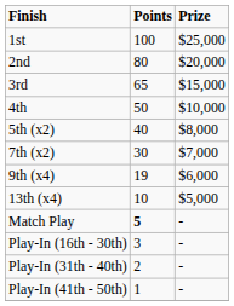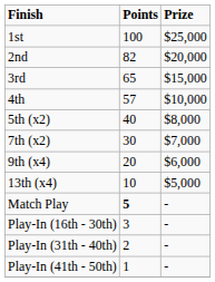 <table class="wikitable">
 <tr>
 <td><strong>Finish</strong></td>
 <td><strong>Points </strong></td>
 <td><strong>Prize</strong></td>
 </tr>
 <tr>
 <td>1st</td>
 <td>100</td>
 <td>$25,000</td>
 </tr>
 <tr>
 <td>2nd</td>
-<td>80</td>
+<td>82</td>
 <td>$20,000</td>
 </tr>
 <tr>
 <td>3rd</td>
 <td>65</td>
 <td>$15,000</td>
 </tr>
 <tr>
 <td>4th</td>
-<td>50</td>
+<td>57</td>
 <td>$10,000</td>
 </tr>
 <tr>
 <td>5th (x2)</td>
 <td>40</td>
 <td>$8,000</td>
 </tr>
 <tr>
 <td>7th (x2)</td>
 <td>30</td>
 <td>$7,000</td>
 </tr>
 <tr>
 <td>9th (x4)</td>
-<td>19</td>
+<td>20</td>
 <td>$6,000</td>
 </tr>
 <tr>
 <td>13th (x4)</td>
 <td>10</td>
 <td>$5,000</td>
 </tr>
 <tr>
 <td>Match Play</td>
 <td><strong>5</strong></td>
 <td>-</td>
 </tr>
 <tr>
 <td>Play-In (16th - 30th)</td>
 <td>3</td>
 <td>-</td>
 </tr>
 <tr>
 <td>Play-In (31th - 40th)</td>
 <td>2</td>
 <td>-</td>
 </tr>
 <tr>
 <td>Play-In (41th - 50th)</td>
 <td>1</td>
 <td>-</td>
 </tr>
 <tr>
 </tr>
 </table>
